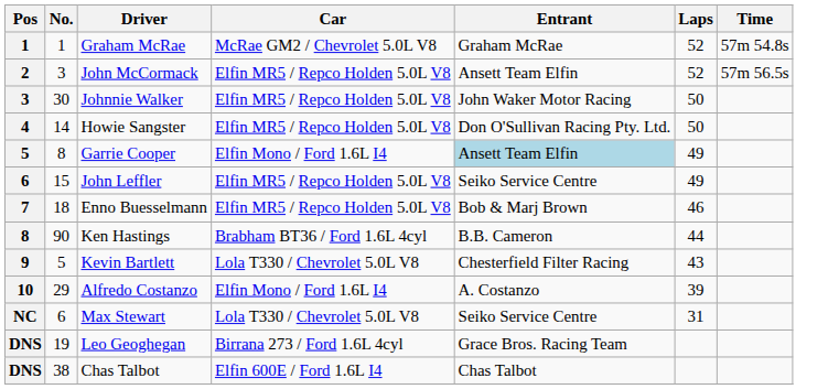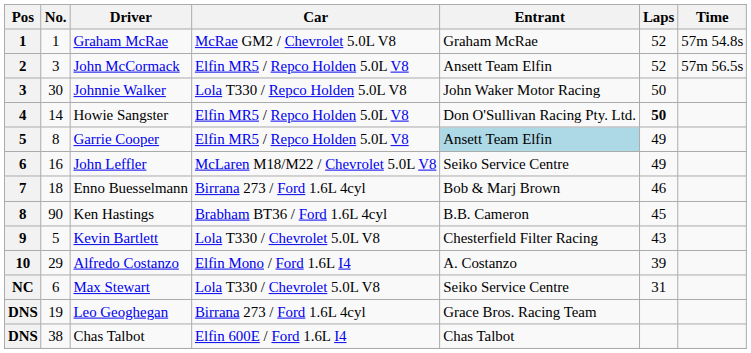 <table class="wikitable" style="font-size: 95%;">
 <tr>
 <th>Pos</th>
 <th>No.</th>
 <th>Driver</th>
 <th>Car</th>
 <th>Entrant</th>
 <th>Laps</th>
 <th>Time</th>
 </tr>
 <tr>
 <th>1</th>
 <td align="center">1</td>
 <td> <a href='#'>Graham McRae</a></td>
 <td><a href='#'>McRae</a> GM2 / <a href='#'>Chevrolet</a> 5.0L V8</td>
 <td>Graham McRae</td>
 <td align="center">52</td>
 <td>57m 54.8s</td>
 </tr>
 <tr>
 <th>2</th>
 <td align="center">3</td>
 <td> <a href='#'>John McCormack</a></td>
 <td><a href='#'>Elfin MR5</a> / <a href='#'>Repco Holden</a> 5.0L <a href='#'>V8</a></td>
 <td>Ansett Team Elfin</td>
 <td align="center">52</td>
 <td>57m 56.5s</td>
 </tr>
 <tr>
 <th>3</th>
 <td align="center">30</td>
 <td> <a href='#'>Johnnie Walker</a></td>
-<td><a href='#'>Elfin MR5</a> / <a href='#'>Repco Holden</a> 5.0L <a href='#'>V8</a></td>
+<td><a href='#'>Lola</a> T330 / <a href='#'>Repco Holden</a> 5.0L V8</td>
 <td>John Waker Motor Racing</td>
 <td align="center">50</td>
 <td></td>
 </tr>
 <tr>
 <th>4</th>
 <td align="center">14</td>
 <td> Howie Sangster</td>
 <td><a href='#'>Elfin MR5</a> / <a href='#'>Repco Holden</a> 5.0L <a href='#'>V8</a></td>
 <td>Don O'Sullivan Racing Pty. Ltd.</td>
-<td align="center">50</td>
+<td align="center"><strong>50</strong></td>
 <td></td>
 </tr>
 <tr>
 <th>5</th>
 <td align="center">8</td>
 <td> <a href='#'>Garrie Cooper</a></td>
-<td><a href='#'>Elfin Mono</a> / <a href='#'>Ford</a> 1.6L <a href='#'>I4</a></td>
+<td><a href='#'>Elfin MR5</a> / <a href='#'>Repco Holden</a> 5.0L <a href='#'>V8</a></td>
 <td style="background: lightblue;">Ansett Team Elfin</td>
 <td align="center">49</td>
 <td></td>
 </tr>
 <tr>
 <th>6</th>
-<td align="center">15</td>
+<td align="center">16</td>
 <td> <a href='#'>John Leffler</a></td>
-<td><a href='#'>Elfin MR5</a> / <a href='#'>Repco Holden</a> 5.0L <a href='#'>V8</a></td>
+<td><a href='#'>McLaren</a> M18/M22 / <a href='#'>Chevrolet</a> 5.0L <a href='#'>V8</a></td>
 <td>Seiko Service Centre</td>
 <td align="center">49</td>
 <td></td>
 </tr>
 <tr>
 <th>7</th>
 <td align="center">18</td>
 <td> Enno Buesselmann</td>
-<td><a href='#'>Elfin MR5</a> / <a href='#'>Repco Holden</a> 5.0L <a href='#'>V8</a></td>
+<td><a href='#'>Birrana</a> 273 / <a href='#'>Ford</a> 1.6L 4cyl</td>
 <td>Bob & Marj Brown</td>
 <td align="center">46</td>
 <td></td>
 </tr>
 <tr>
 <th>8</th>
 <td align="center">90</td>
 <td> Ken Hastings</td>
 <td><a href='#'>Brabham</a> BT36 / <a href='#'>Ford</a> 1.6L 4cyl</td>
 <td>B.B. Cameron</td>
-<td align="center">44</td>
+<td align="center">45</td>
 <td></td>
 </tr>
 <tr>
 <th>9</th>
 <td align="center">5</td>
 <td> <a href='#'>Kevin Bartlett</a></td>
 <td><a href='#'>Lola</a> T330 / <a href='#'>Chevrolet</a> 5.0L V8</td>
 <td>Chesterfield Filter Racing</td>
 <td align="center">43</td>
 <td></td>
 </tr>
 <tr>
 <th>10</th>
 <td align="center">29</td>
 <td> <a href='#'>Alfredo Costanzo</a></td>
 <td><a href='#'>Elfin Mono</a> / <a href='#'>Ford</a> 1.6L <a href='#'>I4</a></td>
 <td>A. Costanzo</td>
 <td align="center">39</td>
 <td></td>
 </tr>
 <tr>
 <th>NC</th>
 <td align="center">6</td>
 <td> <a href='#'>Max Stewart</a></td>
 <td><a href='#'>Lola</a> T330 / <a href='#'>Chevrolet</a> 5.0L V8</td>
 <td>Seiko Service Centre</td>
 <td align="center">31</td>
 <td></td>
 </tr>
 <tr>
 <th>DNS</th>
 <td align="center">19</td>
 <td> <a href='#'>Leo Geoghegan</a></td>
 <td><a href='#'>Birrana</a> 273 / <a href='#'>Ford</a> 1.6L 4cyl</td>
 <td>Grace Bros. Racing Team</td>
 <td align="center"></td>
 <td></td>
 </tr>
 <tr>
 <th>DNS</th>
 <td align="center">38</td>
 <td> Chas Talbot</td>
 <td><a href='#'>Elfin 600E</a> / <a href='#'>Ford</a> 1.6L <a href='#'>I4</a></td>
 <td>Chas Talbot</td>
 <td align="center"></td>
 <td></td>
 </tr>
 <tr>
 </tr>
 </table>
